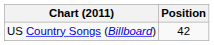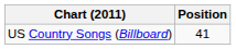 <table class="wikitable sortable">
 <tr>
 <th scope="col">Chart (2011)</th>
 <th scope="col">Position</th>
 </tr>
 <tr>
 <td>US <a href='#'>Country Songs</a> (<em><a href='#'>Billboard</a></em>)</td>
-<td align="center">42</td>
+<td align="center">41</td>
 </tr>
 </table>
